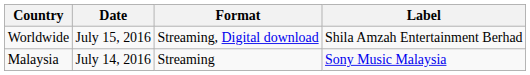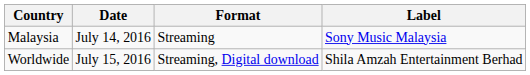 <table class="wikitable plainrowheaders">
 <tr>
 <th scope="col">Country</th>
 <th scope="col">Date</th>
 <th scope="col">Format</th>
 <th scope="col">Label</th>
 </tr>
 <tr>
+<td>Malaysia</td>
+<td>July 14, 2016</td>
+<td>Streaming</td>
+<td><a href='#'>Sony Music Malaysia</a></td>
+</tr>
+<tr>
 <td>Worldwide</td>
 <td>July 15, 2016</td>
 <td>Streaming, <a href='#'>Digital download</a></td>
 <td>Shila Amzah Entertainment Berhad</td>
 </tr>
-<tr>
-<td>Malaysia</td>
-<td>July 14, 2016</td>
-<td>Streaming</td>
-<td><a href='#'>Sony Music Malaysia</a></td>
-</tr>
 </table>
